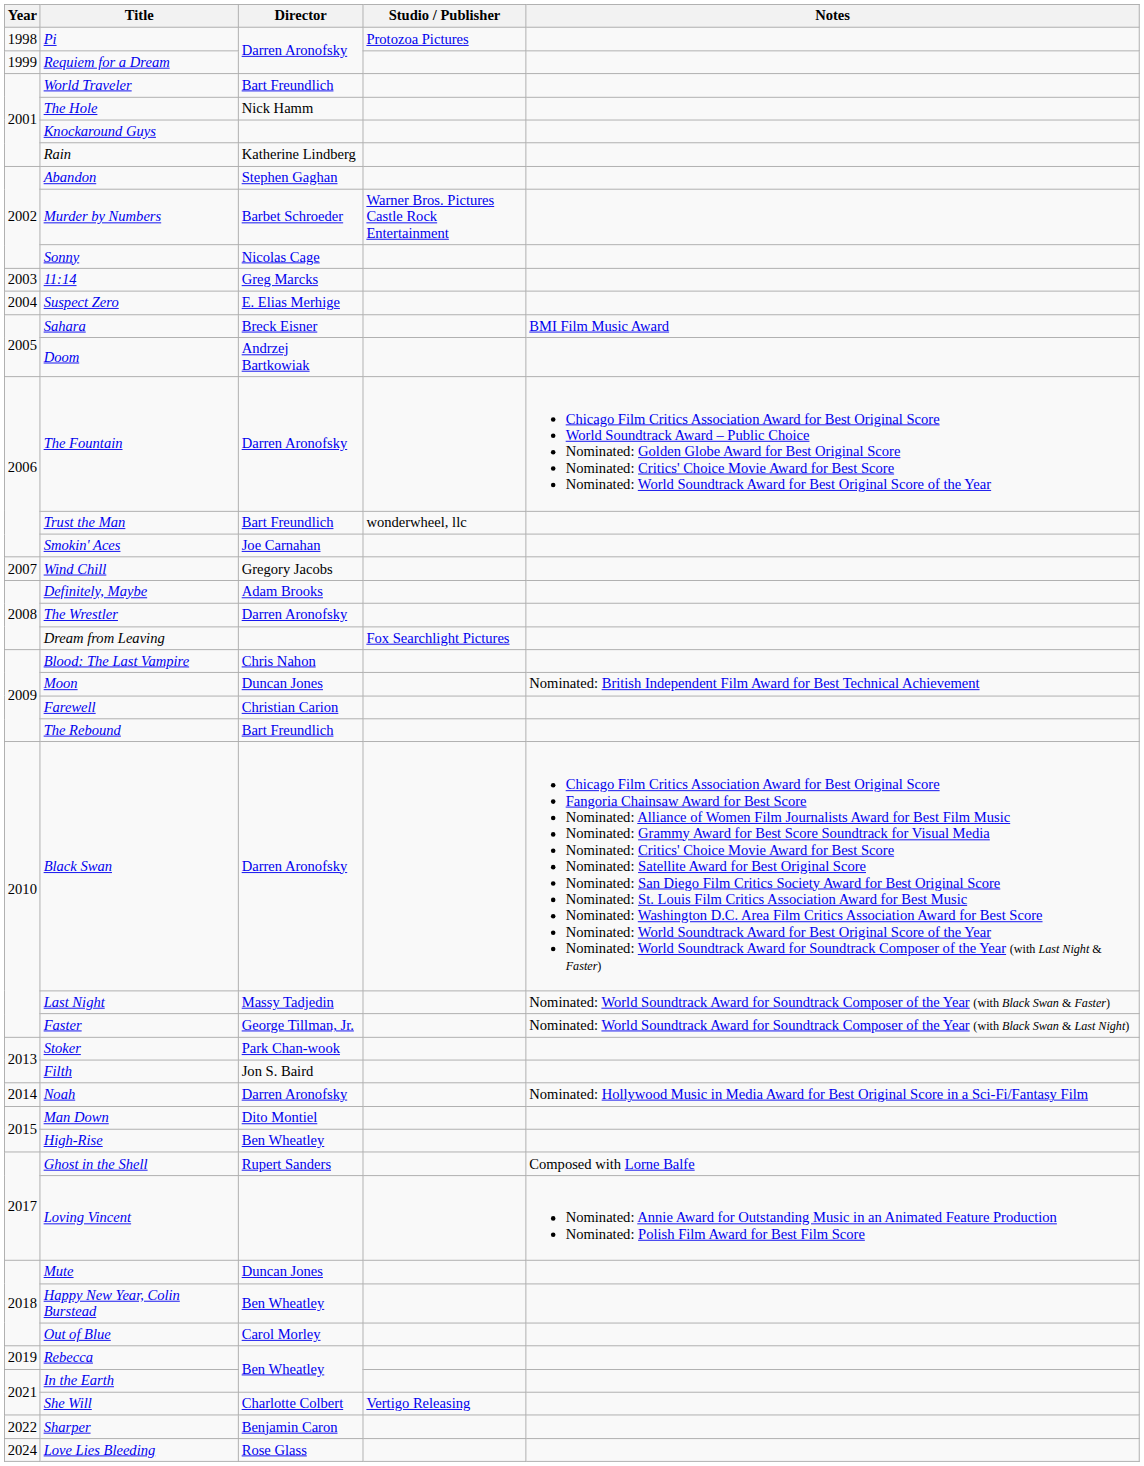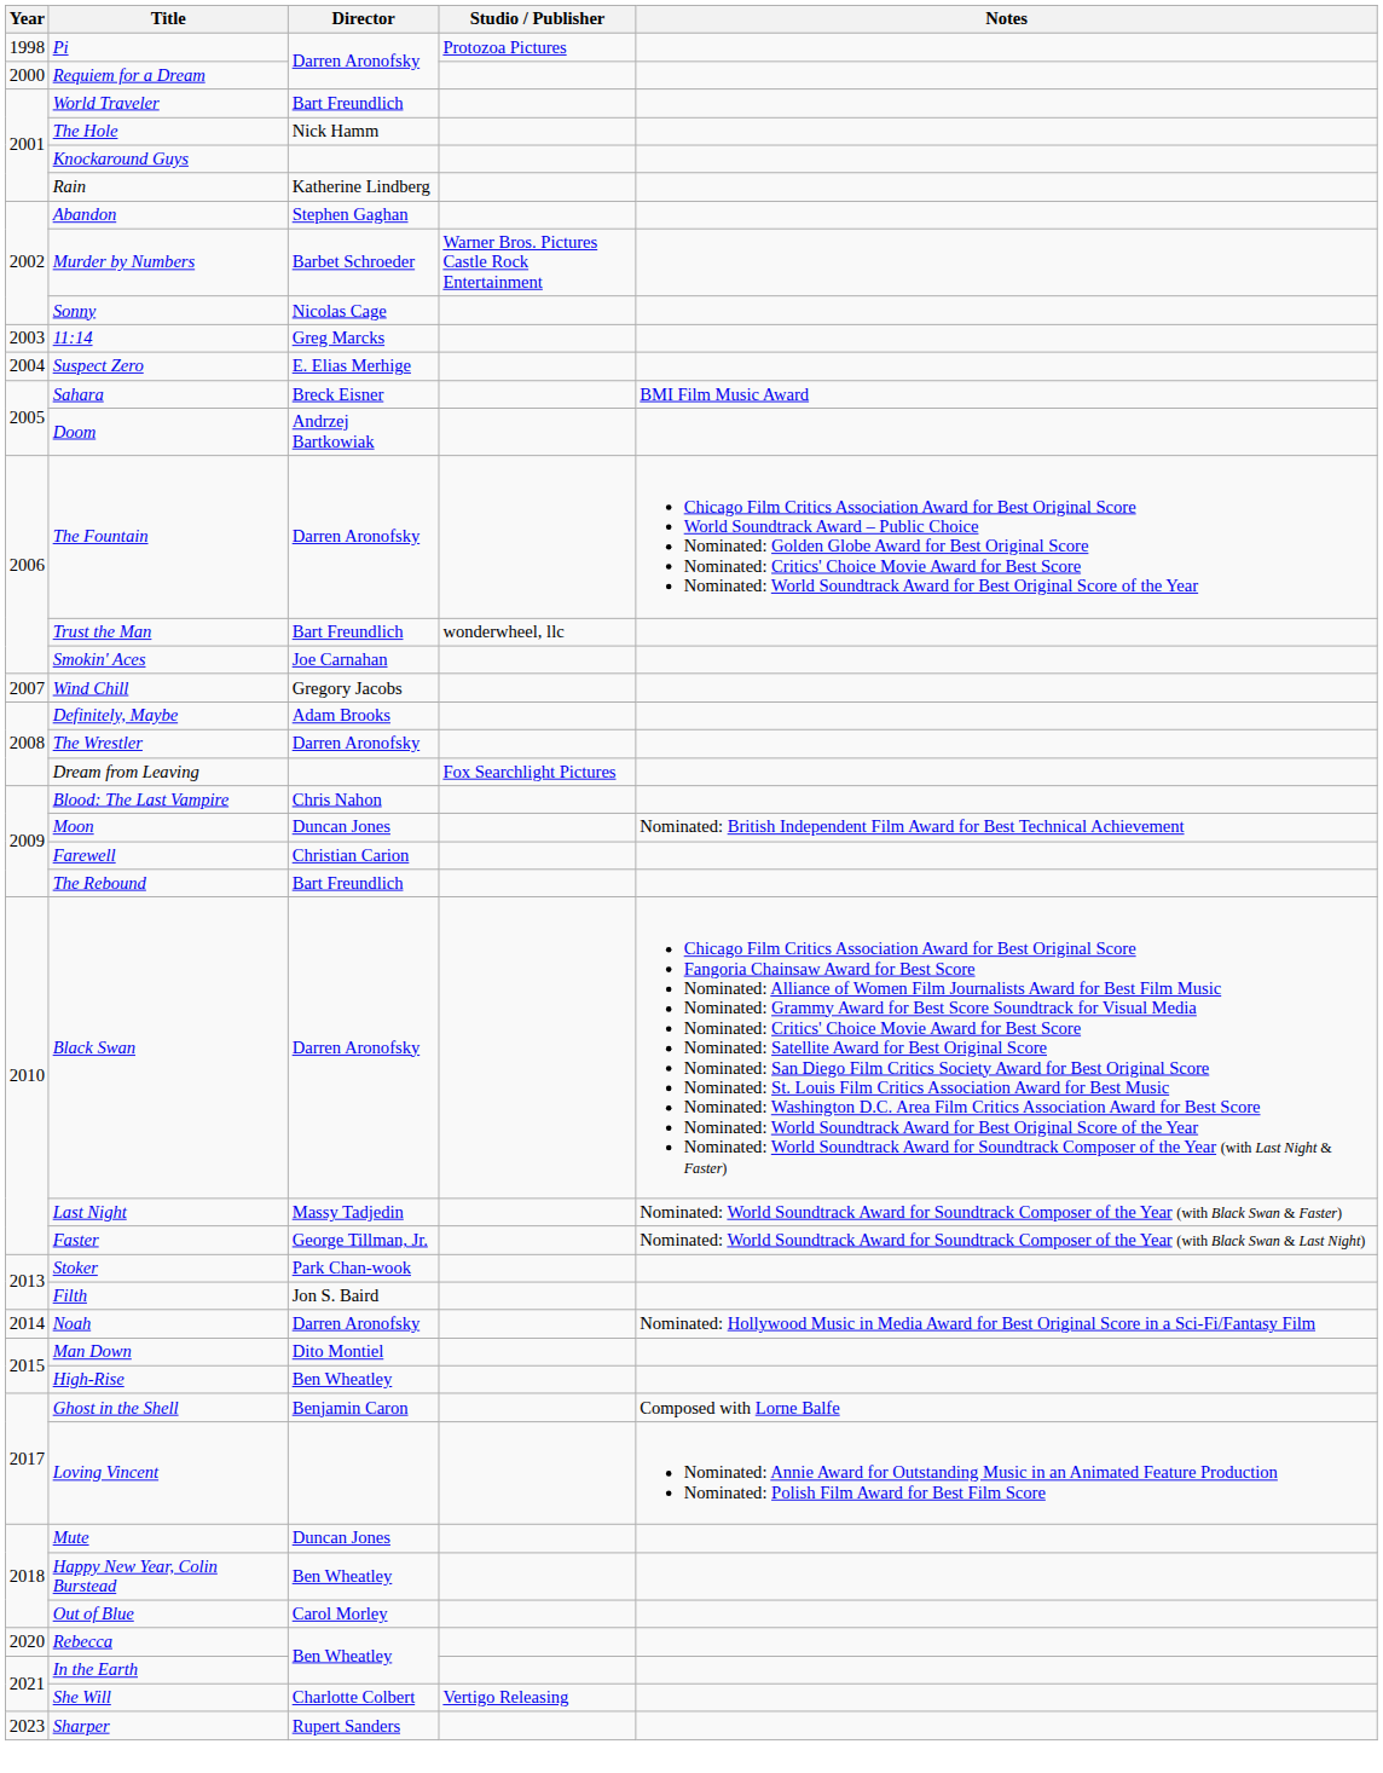 <table class="wikitable sortable">
 <tr>
 <th>Year</th>
 <th>Title</th>
 <th>Director</th>
 <th>Studio / Publisher</th>
 <th>Notes</th>
 </tr>
 <tr>
 <td>1998</td>
 <td><em><a href='#'>Pi</a></em></td>
 <td rowspan="2"><a href='#'>Darren Aronofsky</a></td>
 <td><a href='#'>Protozoa Pictures</a></td>
 <td></td>
 </tr>
 <tr>
-<td>1999</td>
+<td>2000</td>
 <td><em><a href='#'>Requiem for a Dream</a></em></td>
 <td></td>
 <td></td>
 </tr>
 <tr>
 <td rowspan="4">2001</td>
 <td><em><a href='#'>World Traveler</a></em></td>
 <td><a href='#'>Bart Freundlich</a></td>
 <td></td>
 <td></td>
 </tr>
 <tr>
 <td><em><a href='#'>The Hole</a></em></td>
 <td>Nick Hamm</td>
 <td></td>
 <td></td>
 </tr>
 <tr>
 <td><em><a href='#'>Knockaround Guys</a></em></td>
 <td></td>
 <td></td>
 <td></td>
 </tr>
 <tr>
 <td><em>Rain</em></td>
 <td>Katherine Lindberg</td>
 <td></td>
 <td></td>
 </tr>
 <tr>
 <td rowspan="3">2002</td>
 <td><em><a href='#'>Abandon</a></em></td>
 <td><a href='#'>Stephen Gaghan</a></td>
 <td></td>
 <td></td>
 </tr>
 <tr>
 <td><em><a href='#'>Murder by Numbers</a></em></td>
 <td><a href='#'>Barbet Schroeder</a></td>
 <td><a href='#'>Warner Bros. Pictures</a><br><a href='#'>Castle Rock Entertainment</a></td>
 <td></td>
 </tr>
 <tr>
 <td><em><a href='#'>Sonny</a></em></td>
 <td><a href='#'>Nicolas Cage</a></td>
 <td></td>
 <td></td>
 </tr>
 <tr>
 <td>2003</td>
 <td><em><a href='#'>11:14</a></em></td>
 <td><a href='#'>Greg Marcks</a></td>
 <td></td>
 <td></td>
 </tr>
 <tr>
 <td>2004</td>
 <td><em><a href='#'>Suspect Zero</a></em></td>
 <td><a href='#'>E. Elias Merhige</a></td>
 <td></td>
 <td></td>
 </tr>
 <tr>
 <td rowspan="2">2005</td>
 <td><em><a href='#'>Sahara</a></em></td>
 <td><a href='#'>Breck Eisner</a></td>
 <td></td>
 <td><a href='#'>BMI Film Music Award</a></td>
 </tr>
 <tr>
 <td><em><a href='#'>Doom</a></em></td>
 <td><a href='#'>Andrzej Bartkowiak</a></td>
 <td></td>
 <td></td>
 </tr>
 <tr>
 <td rowspan="3">2006</td>
 <td><em><a href='#'>The Fountain</a></em></td>
 <td><a href='#'>Darren Aronofsky</a></td>
 <td></td>
 <td><br><ul><li><a href='#'>Chicago Film Critics Association Award for Best Original Score</a></li><li><a href='#'>World Soundtrack Award – Public Choice</a></li><li>Nominated: <a href='#'>Golden Globe Award for Best Original Score</a></li><li>Nominated: <a href='#'>Critics' Choice Movie Award for Best Score</a></li><li>Nominated: <a href='#'>World Soundtrack Award for Best Original Score of the Year</a></li></ul></td>
 </tr>
 <tr>
 <td><em><a href='#'>Trust the Man</a></em></td>
 <td><a href='#'>Bart Freundlich</a></td>
 <td>wonderwheel, llc</td>
 <td></td>
 </tr>
 <tr>
 <td><em><a href='#'>Smokin' Aces</a></em></td>
 <td><a href='#'>Joe Carnahan</a></td>
 <td></td>
 <td></td>
 </tr>
 <tr>
 <td>2007</td>
 <td><em><a href='#'>Wind Chill</a></em></td>
 <td>Gregory Jacobs</td>
 <td></td>
 <td></td>
 </tr>
 <tr>
 <td rowspan="3">2008</td>
 <td><em><a href='#'>Definitely, Maybe</a></em></td>
 <td><a href='#'>Adam Brooks</a></td>
 <td></td>
 <td></td>
 </tr>
 <tr>
 <td><em><a href='#'>The Wrestler</a></em></td>
 <td><a href='#'>Darren Aronofsky</a></td>
 <td></td>
 <td></td>
 </tr>
 <tr>
 <td><em>Dream from Leaving</em></td>
 <td></td>
 <td><a href='#'>Fox Searchlight Pictures</a></td>
 <td></td>
 </tr>
 <tr>
 <td rowspan="4">2009</td>
 <td><em><a href='#'>Blood: The Last Vampire</a></em></td>
 <td><a href='#'>Chris Nahon</a></td>
 <td></td>
 <td></td>
 </tr>
 <tr>
 <td><em><a href='#'>Moon</a></em></td>
 <td><a href='#'>Duncan Jones</a></td>
 <td></td>
 <td>Nominated: <a href='#'>British Independent Film Award for Best Technical Achievement</a></td>
 </tr>
 <tr>
 <td><em><a href='#'>Farewell</a></em></td>
 <td><a href='#'>Christian Carion</a></td>
 <td></td>
 <td></td>
 </tr>
 <tr>
 <td><em><a href='#'>The Rebound</a></em></td>
 <td><a href='#'>Bart Freundlich</a></td>
 <td></td>
 <td></td>
 </tr>
 <tr>
 <td rowspan="3">2010</td>
 <td><em><a href='#'>Black Swan</a></em></td>
 <td><a href='#'>Darren Aronofsky</a></td>
 <td></td>
 <td><br><ul><li><a href='#'>Chicago Film Critics Association Award for Best Original Score</a></li><li><a href='#'>Fangoria Chainsaw Award for Best Score</a></li><li>Nominated: <a href='#'>Alliance of Women Film Journalists Award for Best Film Music</a></li><li>Nominated: <a href='#'>Grammy Award for Best Score Soundtrack for Visual Media</a></li><li>Nominated: <a href='#'>Critics' Choice Movie Award for Best Score</a></li><li>Nominated: <a href='#'>Satellite Award for Best Original Score</a></li><li>Nominated: <a href='#'>San Diego Film Critics Society Award for Best Original Score</a></li><li>Nominated: <a href='#'>St. Louis Film Critics Association Award for Best Music</a></li><li>Nominated: <a href='#'>Washington D.C. Area Film Critics Association Award for Best Score</a></li><li>Nominated: <a href='#'>World Soundtrack Award for Best Original Score of the Year</a></li><li>Nominated: <a href='#'>World Soundtrack Award for Soundtrack Composer of the Year</a> <small>(with <em>Last Night</em> & <em>Faster</em>)</small></li></ul></td>
 </tr>
 <tr>
 <td><em><a href='#'>Last Night</a></em></td>
 <td><a href='#'>Massy Tadjedin</a></td>
 <td></td>
 <td>Nominated: <a href='#'>World Soundtrack Award for Soundtrack Composer of the Year</a> <small>(with <em>Black Swan</em> & <em>Faster</em>)</small></td>
 </tr>
 <tr>
 <td><em><a href='#'>Faster</a></em></td>
 <td><a href='#'>George Tillman, Jr.</a></td>
 <td></td>
 <td>Nominated: <a href='#'>World Soundtrack Award for Soundtrack Composer of the Year</a> <small>(with <em>Black Swan</em> & <em>Last Night</em>)</small></td>
 </tr>
 <tr>
 <td rowspan="2">2013</td>
 <td><em><a href='#'>Stoker</a></em></td>
 <td><a href='#'>Park Chan-wook</a></td>
 <td></td>
 <td></td>
 </tr>
 <tr>
 <td><em><a href='#'>Filth</a></em></td>
 <td>Jon S. Baird</td>
 <td></td>
 <td></td>
 </tr>
 <tr>
 <td>2014</td>
 <td><em><a href='#'>Noah</a></em></td>
 <td><a href='#'>Darren Aronofsky</a></td>
 <td></td>
 <td>Nominated: <a href='#'>Hollywood Music in Media Award for Best Original Score in a Sci-Fi/Fantasy Film</a></td>
 </tr>
 <tr>
 <td rowspan="2">2015</td>
 <td><em><a href='#'>Man Down</a></em></td>
 <td><a href='#'>Dito Montiel</a></td>
 <td></td>
 <td></td>
 </tr>
 <tr>
 <td><em><a href='#'>High-Rise</a></em></td>
 <td><a href='#'>Ben Wheatley</a></td>
 <td></td>
 <td></td>
 </tr>
 <tr>
 <td rowspan=2>2017</td>
 <td><em><a href='#'>Ghost in the Shell</a></em></td>
-<td><a href='#'>Rupert Sanders</a></td>
+<td><a href='#'>Benjamin Caron</a></td>
 <td></td>
 <td>Composed with <a href='#'>Lorne Balfe</a></td>
 </tr>
 <tr>
 <td><em><a href='#'>Loving Vincent</a></em></td>
 <td></td>
 <td></td>
 <td><br><ul><li>Nominated: <a href='#'>Annie Award for Outstanding Music in an Animated Feature Production</a></li><li>Nominated: <a href='#'>Polish Film Award for Best Film Score</a></li></ul></td>
 </tr>
 <tr>
 <td rowspan="3">2018</td>
 <td><em><a href='#'>Mute</a></em></td>
 <td><a href='#'>Duncan Jones</a></td>
 <td></td>
 <td></td>
 </tr>
 <tr>
 <td><em><a href='#'>Happy New Year, Colin Burstead</a></em></td>
 <td><a href='#'>Ben Wheatley</a></td>
 <td></td>
 <td></td>
 </tr>
 <tr>
 <td><em><a href='#'>Out of Blue</a></em></td>
 <td><a href='#'>Carol Morley</a></td>
 <td></td>
 <td></td>
 </tr>
 <tr>
-<td>2019</td>
+<td>2020</td>
 <td><a href='#'><em>Rebecca</em></a></td>
 <td rowspan=2><a href='#'>Ben Wheatley</a></td>
 <td></td>
 <td></td>
 </tr>
 <tr>
 <td rowspan="2">2021</td>
 <td><em><a href='#'>In the Earth</a></em></td>
 <td></td>
 <td></td>
 </tr>
 <tr>
 <td><em><a href='#'>She Will</a></em></td>
 <td><a href='#'>Charlotte Colbert</a></td>
 <td><a href='#'>Vertigo Releasing</a></td>
 <td></td>
 </tr>
 <tr>
-<td>2022</td>
+<td>2023</td>
 <td><em><a href='#'>Sharper</a></em></td>
-<td><a href='#'>Benjamin Caron</a></td>
-<td></td>
-<td></td>
-</tr>
-<tr>
-<td>2024</td>
-<td><em><a href='#'>Love Lies Bleeding</a></em></td>
-<td><a href='#'>Rose Glass</a></td>
+<td><a href='#'>Rupert Sanders</a></td>
 <td></td>
 <td></td>
 </tr>
 </table>
